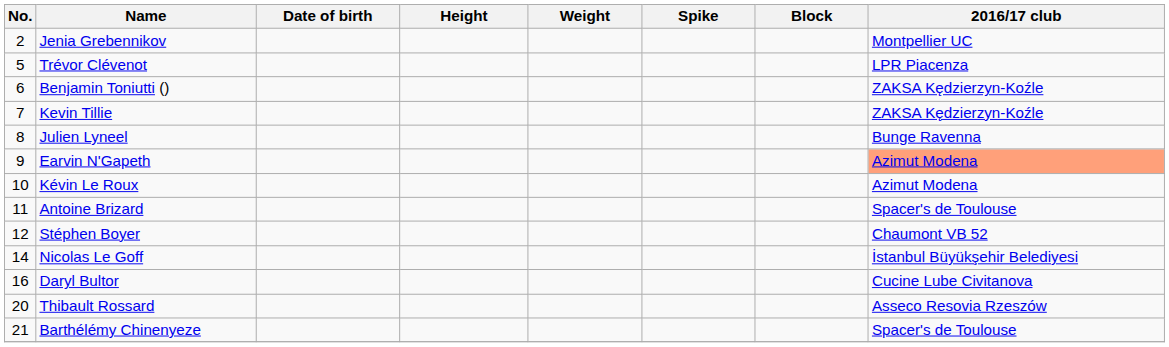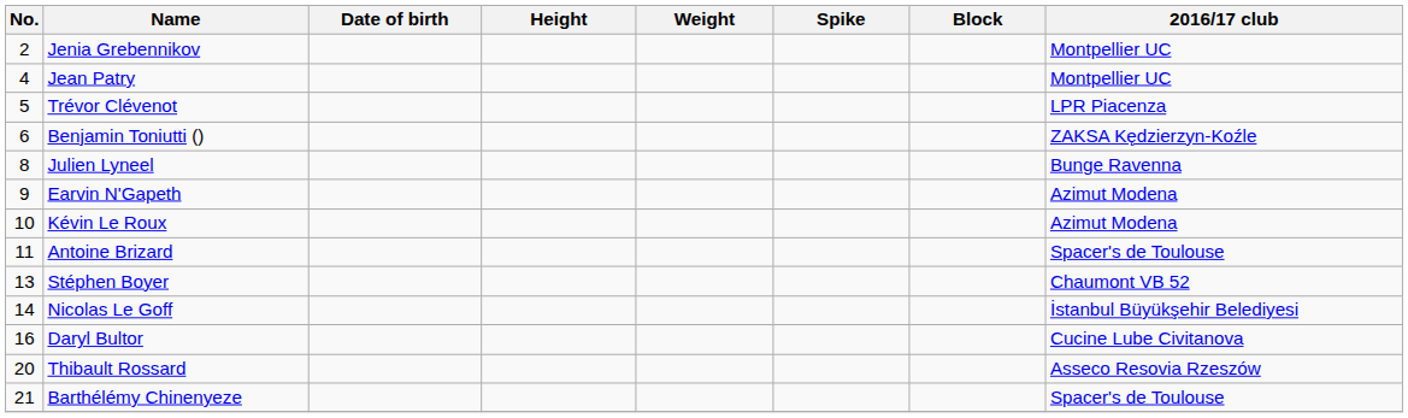 <table class="wikitable sortable" style="font-size:100%; text-align:center;">
 <tr>
 <th>No.</th>
 <th style="width:14em">Name</th>
 <th style="width:9em">Date of birth</th>
 <th style="width:8em">Height</th>
 <th style="width:7em">Weight</th>
 <th style="width:7em">Spike</th>
 <th style="width:7em">Block</th>
 <th style="width:19em">2016/17 club</th>
 </tr>
 <tr>
 <td>2</td>
 <td align=left><a href='#'>Jenia Grebennikov</a></td>
+<td align=right></td>
+<td></td>
+<td></td>
+<td></td>
+<td></td>
+<td align=left> <a href='#'>Montpellier UC</a></td>
+</tr>
+<tr>
+<td>4</td>
+<td align=left><a href='#'>Jean Patry</a></td>
 <td align=right></td>
 <td></td>
 <td></td>
 <td></td>
 <td></td>
 <td align=left> <a href='#'>Montpellier UC</a></td>
 </tr>
 <tr>
 <td>5</td>
 <td align=left><a href='#'>Trévor Clévenot</a></td>
 <td align=right></td>
 <td></td>
 <td></td>
 <td></td>
 <td></td>
 <td align=left> <a href='#'>LPR Piacenza</a></td>
 </tr>
 <tr>
 <td>6</td>
 <td align=left><a href='#'>Benjamin Toniutti</a> ()</td>
 <td align=right></td>
 <td></td>
 <td></td>
 <td></td>
 <td></td>
 <td align=left> <a href='#'>ZAKSA Kędzierzyn-Koźle</a></td>
 </tr>
 <tr>
-<td>7</td>
-<td align=left><a href='#'>Kevin Tillie</a></td>
-<td align=right></td>
-<td></td>
-<td></td>
-<td></td>
-<td></td>
-<td align=left> <a href='#'>ZAKSA Kędzierzyn-Koźle</a></td>
-</tr>
-<tr>
 <td>8</td>
 <td align=left><a href='#'>Julien Lyneel</a></td>
 <td align=right></td>
 <td></td>
 <td></td>
 <td></td>
 <td></td>
 <td align=left> <a href='#'>Bunge Ravenna</a></td>
 </tr>
 <tr>
 <td>9</td>
 <td align=left><a href='#'>Earvin N'Gapeth</a></td>
 <td align=right></td>
 <td></td>
 <td></td>
 <td></td>
 <td></td>
-<td align=left style="background: lightsalmon;"> <a href='#'>Azimut Modena</a></td>
+<td align=left> <a href='#'>Azimut Modena</a></td>
 </tr>
 <tr>
 <td>10</td>
 <td align=left><a href='#'>Kévin Le Roux</a></td>
 <td align=right></td>
 <td></td>
 <td></td>
 <td></td>
 <td></td>
 <td align=left> <a href='#'>Azimut Modena</a></td>
 </tr>
 <tr>
 <td>11</td>
 <td align=left><a href='#'>Antoine Brizard</a></td>
 <td align=right></td>
 <td></td>
 <td></td>
 <td></td>
 <td></td>
 <td align=left> <a href='#'>Spacer's de Toulouse</a></td>
 </tr>
 <tr>
-<td>12</td>
+<td>13</td>
 <td align=left><a href='#'>Stéphen Boyer</a></td>
 <td align=right></td>
 <td></td>
 <td></td>
 <td></td>
 <td></td>
 <td align=left> <a href='#'>Chaumont VB 52</a></td>
 </tr>
 <tr>
 <td>14</td>
 <td align=left><a href='#'>Nicolas Le Goff</a></td>
 <td align=right></td>
 <td></td>
 <td></td>
 <td></td>
 <td></td>
 <td align=left> <a href='#'>İstanbul Büyükşehir Belediyesi</a></td>
 </tr>
 <tr>
 <td>16</td>
 <td align=left><a href='#'>Daryl Bultor</a></td>
 <td align=right></td>
 <td></td>
 <td></td>
 <td></td>
 <td></td>
 <td align=left> <a href='#'>Cucine Lube Civitanova</a></td>
 </tr>
 <tr>
 <td>20</td>
 <td align=left><a href='#'>Thibault Rossard</a></td>
 <td align=right></td>
 <td></td>
 <td></td>
 <td></td>
 <td></td>
 <td align=left> <a href='#'>Asseco Resovia Rzeszów</a></td>
 </tr>
 <tr>
 <td>21</td>
 <td align=left><a href='#'>Barthélémy Chinenyeze</a></td>
 <td align=right></td>
 <td></td>
 <td></td>
 <td></td>
 <td></td>
 <td align=left> <a href='#'>Spacer's de Toulouse</a></td>
 </tr>
 <tr>
 </tr>
 </table>
